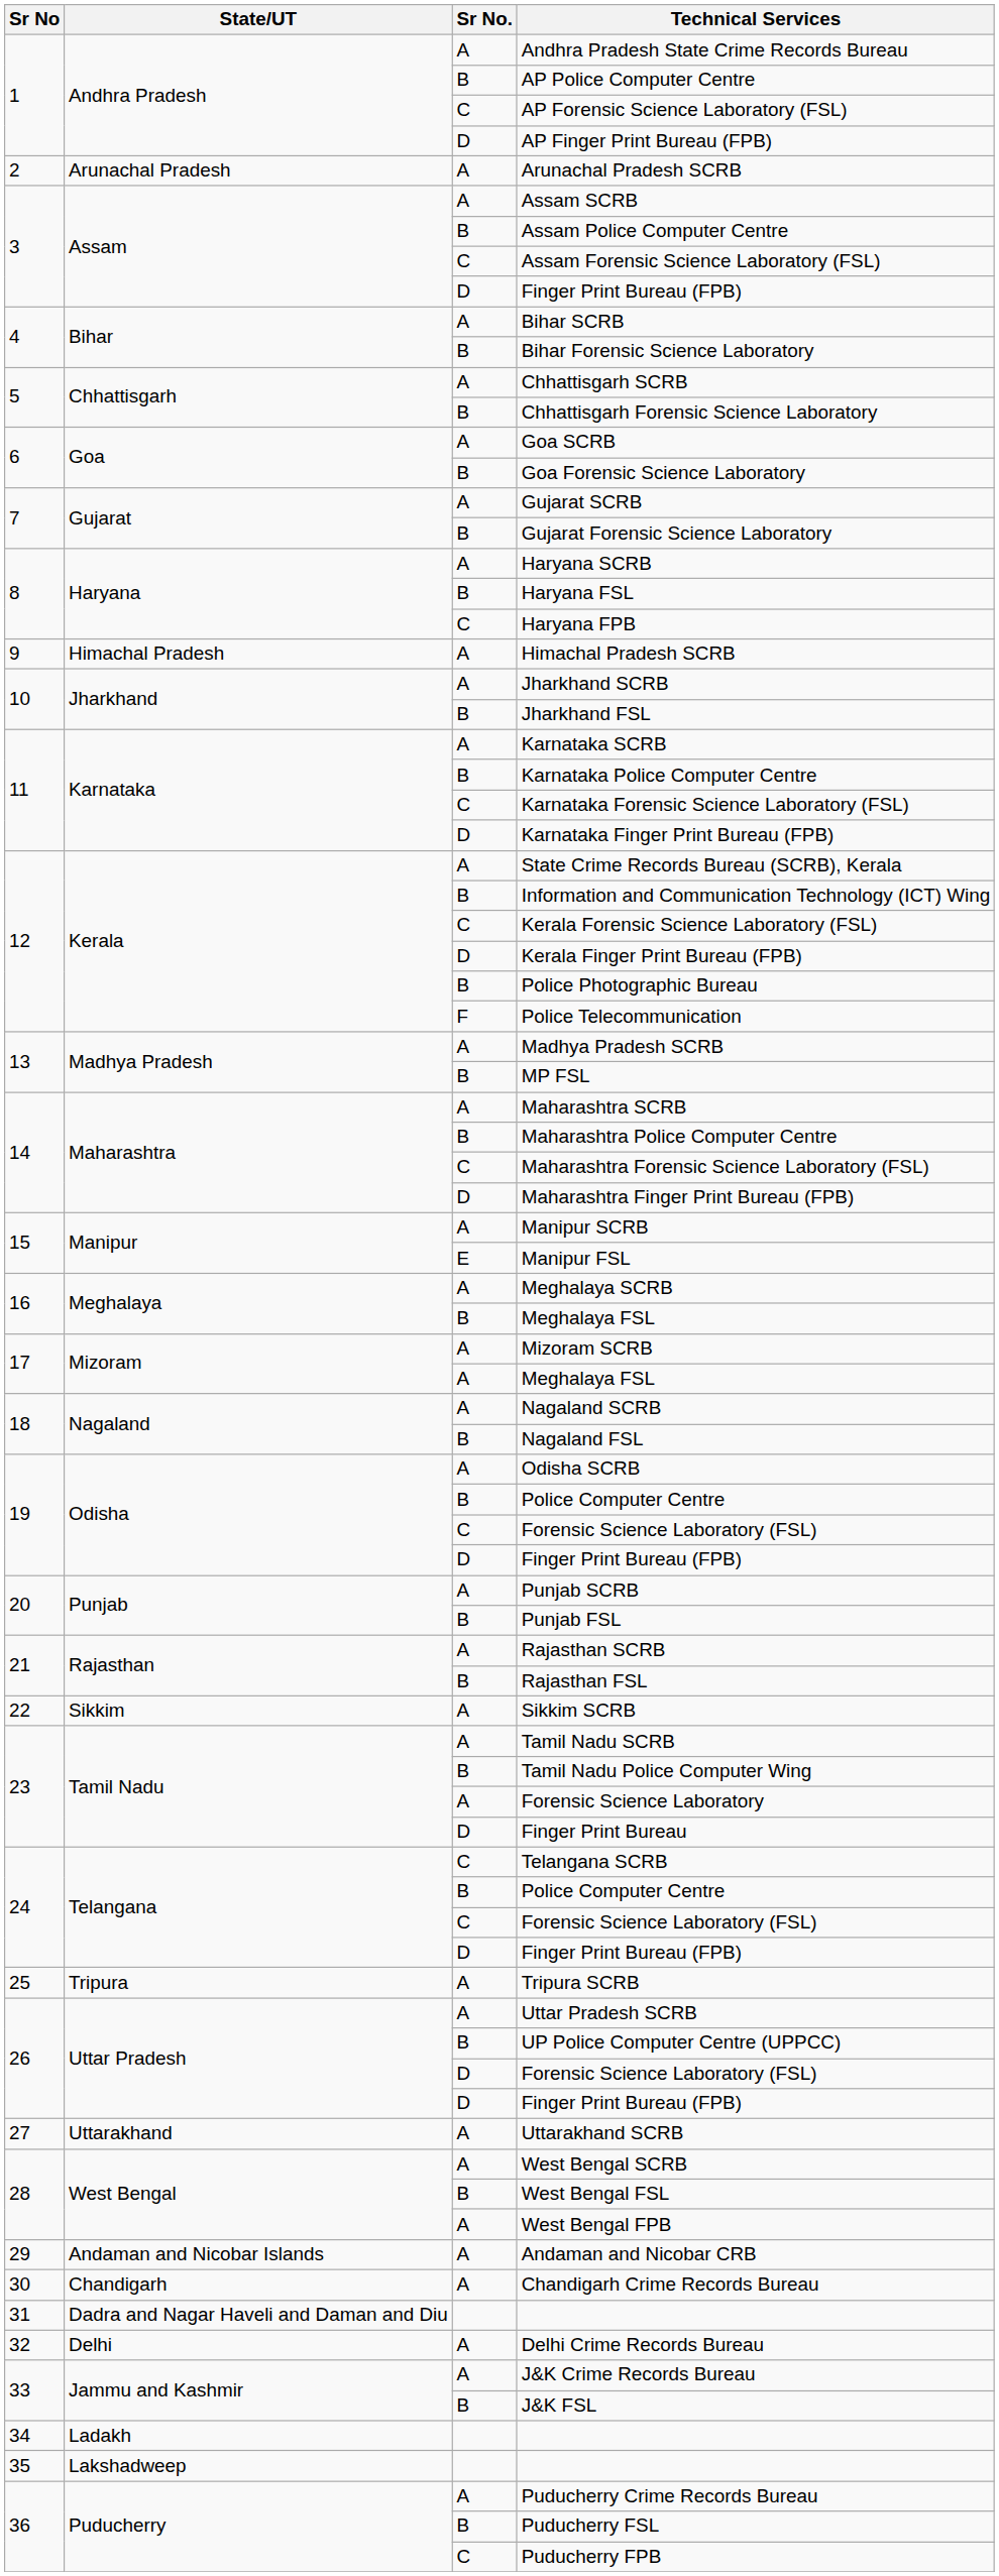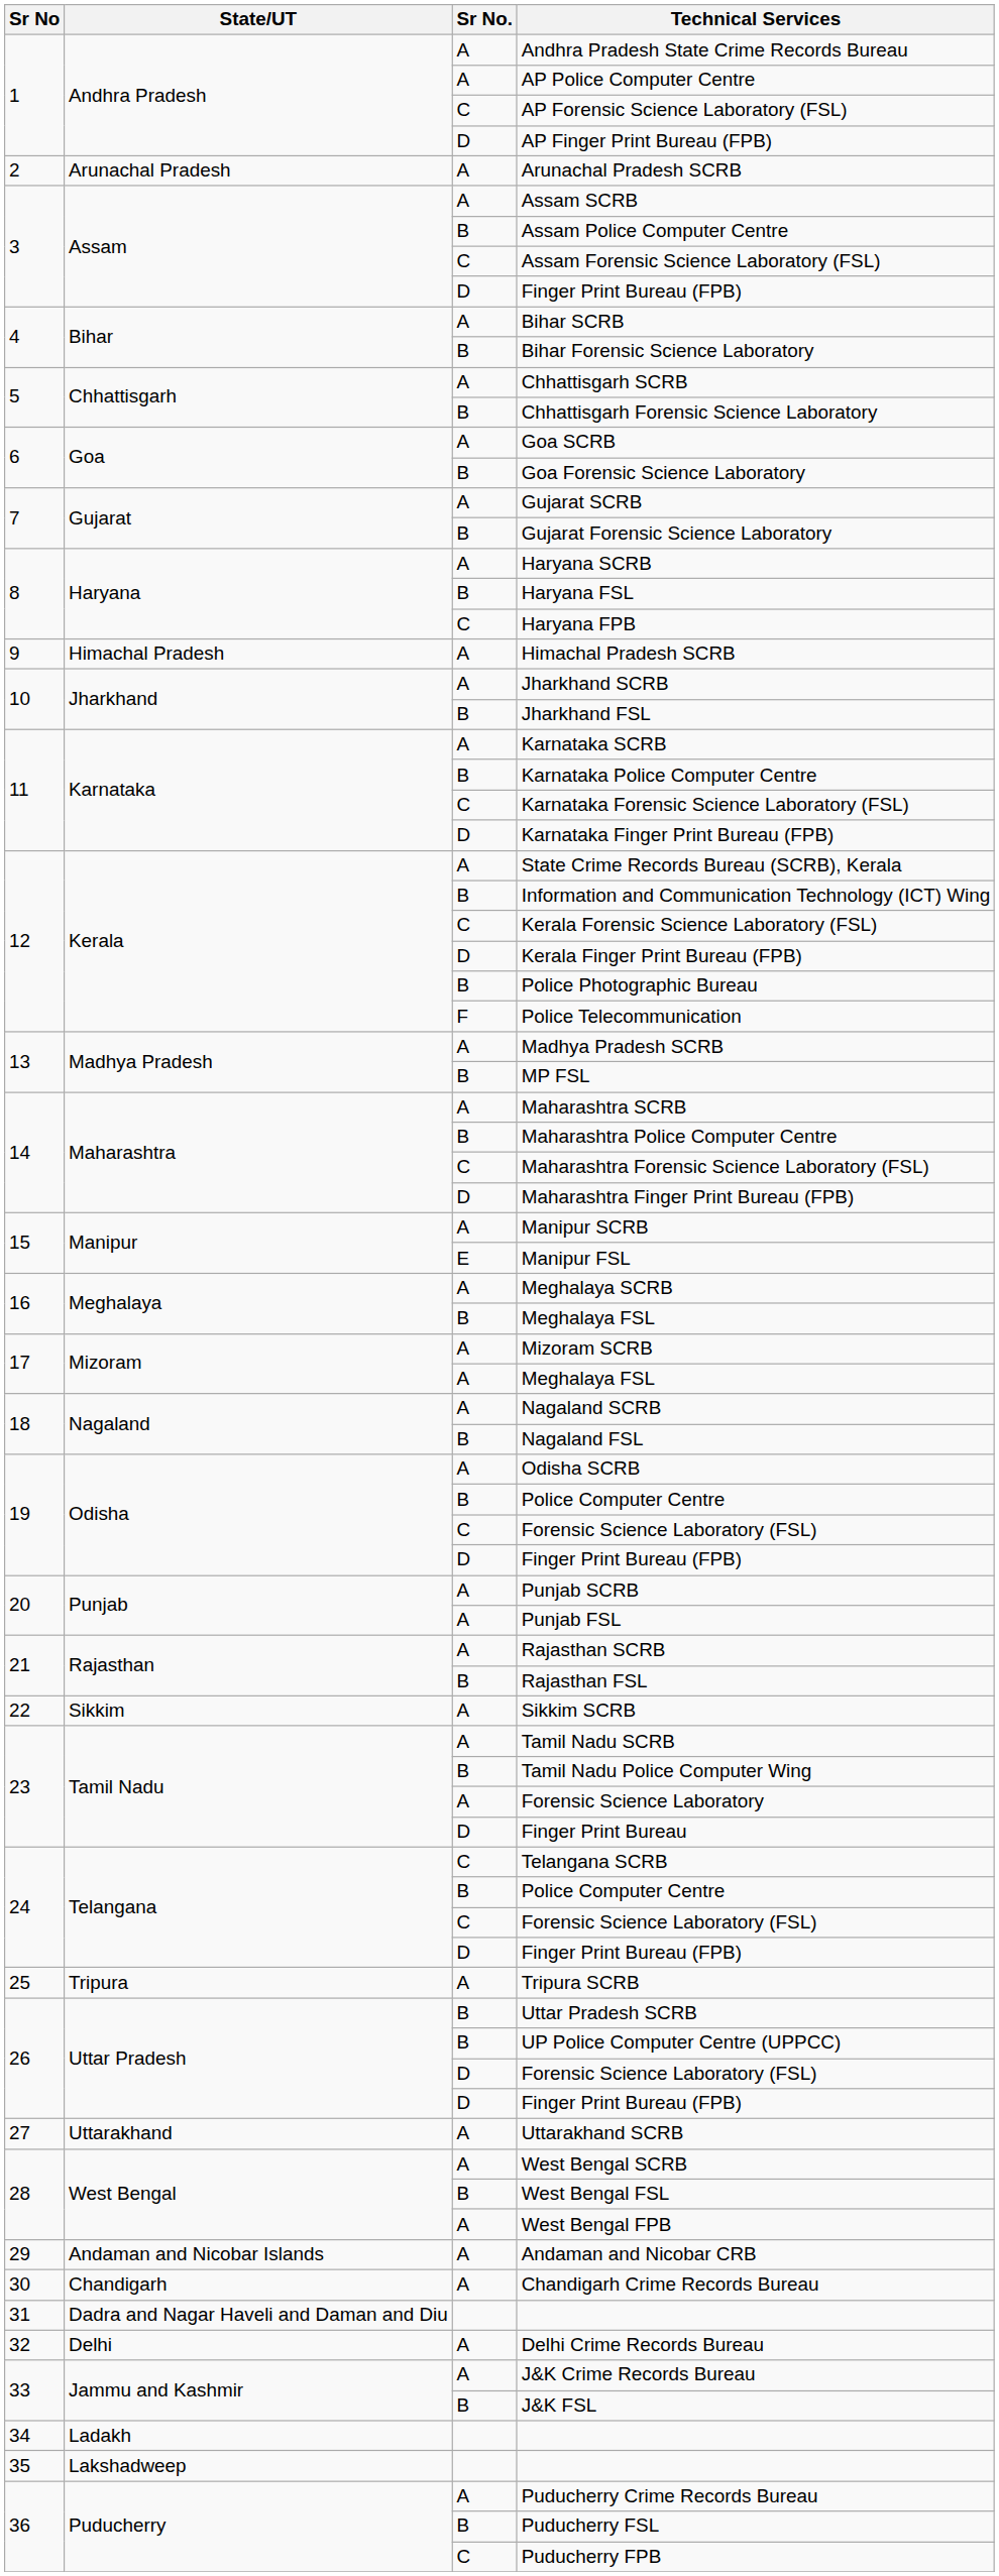 <table class=wikitable>
 <tr>
 <th>Sr No</th>
 <th>State/UT</th>
 <th>Sr No.</th>
 <th>Technical Services</th>
 </tr>
 <tr>
 <td rowspan="4">1</td>
 <td rowspan="4">Andhra Pradesh</td>
 <td>A</td>
 <td>Andhra Pradesh State Crime Records Bureau</td>
 </tr>
 <tr>
-<td>B</td>
+<td>A</td>
 <td>AP Police Computer Centre</td>
 </tr>
 <tr>
 <td>C</td>
 <td>AP Forensic Science Laboratory (FSL)</td>
 </tr>
 <tr>
 <td>D</td>
 <td>AP Finger Print Bureau (FPB)</td>
 </tr>
 <tr>
 <td>2</td>
 <td>Arunachal Pradesh</td>
 <td>A</td>
 <td>Arunachal Pradesh SCRB</td>
 </tr>
 <tr>
 <td rowspan="4">3</td>
 <td rowspan="4">Assam</td>
 <td>A</td>
 <td>Assam SCRB</td>
 </tr>
 <tr>
 <td>B</td>
 <td>Assam Police Computer Centre</td>
 </tr>
 <tr>
 <td>C</td>
 <td>Assam Forensic Science Laboratory (FSL)</td>
 </tr>
 <tr>
 <td>D</td>
 <td>Finger Print Bureau (FPB)</td>
 </tr>
 <tr>
 <td rowspan="2">4</td>
 <td rowspan="2">Bihar</td>
 <td>A</td>
 <td>Bihar SCRB</td>
 </tr>
 <tr>
 <td>B</td>
 <td>Bihar Forensic Science Laboratory</td>
 </tr>
 <tr>
 <td rowspan="2">5</td>
 <td rowspan="2">Chhattisgarh</td>
 <td>A</td>
 <td>Chhattisgarh SCRB</td>
 </tr>
 <tr>
 <td>B</td>
 <td>Chhattisgarh Forensic Science Laboratory</td>
 </tr>
 <tr>
 <td rowspan="2">6</td>
 <td rowspan="2">Goa</td>
 <td>A</td>
 <td>Goa SCRB</td>
 </tr>
 <tr>
 <td>B</td>
 <td>Goa Forensic Science Laboratory</td>
 </tr>
 <tr>
 <td rowspan="2">7</td>
 <td rowspan="2">Gujarat</td>
 <td>A</td>
 <td>Gujarat SCRB</td>
 </tr>
 <tr>
 <td>B</td>
 <td>Gujarat Forensic Science Laboratory</td>
 </tr>
 <tr>
 <td rowspan="3">8</td>
 <td rowspan="3">Haryana</td>
 <td>A</td>
 <td>Haryana SCRB</td>
 </tr>
 <tr>
 <td>B</td>
 <td>Haryana FSL</td>
 </tr>
 <tr>
 <td>C</td>
 <td>Haryana FPB</td>
 </tr>
 <tr>
 <td>9</td>
 <td>Himachal Pradesh</td>
 <td>A</td>
 <td>Himachal Pradesh SCRB</td>
 </tr>
 <tr>
 <td rowspan="2">10</td>
 <td rowspan="2">Jharkhand</td>
 <td>A</td>
 <td>Jharkhand SCRB</td>
 </tr>
 <tr>
 <td>B</td>
 <td>Jharkhand FSL</td>
 </tr>
 <tr>
 <td rowspan="4">11</td>
 <td rowspan="4">Karnataka</td>
 <td>A</td>
 <td>Karnataka SCRB</td>
 </tr>
 <tr>
 <td>B</td>
 <td>Karnataka Police Computer Centre</td>
 </tr>
 <tr>
 <td>C</td>
 <td>Karnataka Forensic Science Laboratory (FSL)</td>
 </tr>
 <tr>
 <td>D</td>
 <td>Karnataka Finger Print Bureau (FPB)</td>
 </tr>
 <tr>
 <td rowspan="6">12</td>
 <td rowspan="6">Kerala</td>
 <td>A</td>
 <td>State Crime Records Bureau (SCRB), Kerala</td>
 </tr>
 <tr>
 <td>B</td>
 <td>Information and Communication Technology (ICT) Wing</td>
 </tr>
 <tr>
 <td>C</td>
 <td>Kerala Forensic Science Laboratory (FSL)</td>
 </tr>
 <tr>
 <td>D</td>
 <td>Kerala Finger Print Bureau (FPB)</td>
 </tr>
 <tr>
 <td>B</td>
 <td>Police Photographic Bureau</td>
 </tr>
 <tr>
 <td>F</td>
 <td>Police Telecommunication</td>
 </tr>
 <tr>
 <td rowspan="2">13</td>
 <td rowspan="2">Madhya Pradesh</td>
 <td>A</td>
 <td>Madhya Pradesh SCRB</td>
 </tr>
 <tr>
 <td>B</td>
 <td>MP FSL</td>
 </tr>
 <tr>
 <td rowspan="4">14</td>
 <td rowspan="4">Maharashtra</td>
 <td>A</td>
 <td>Maharashtra SCRB</td>
 </tr>
 <tr>
 <td>B</td>
 <td>Maharashtra Police Computer Centre</td>
 </tr>
 <tr>
 <td>C</td>
 <td>Maharashtra Forensic Science Laboratory (FSL)</td>
 </tr>
 <tr>
 <td>D</td>
 <td>Maharashtra Finger Print Bureau (FPB)</td>
 </tr>
 <tr>
 <td rowspan="2">15</td>
 <td rowspan="2">Manipur</td>
 <td>A</td>
 <td>Manipur SCRB</td>
 </tr>
 <tr>
 <td>E</td>
 <td>Manipur FSL</td>
 </tr>
 <tr>
 <td rowspan="2">16</td>
 <td rowspan="2">Meghalaya</td>
 <td>A</td>
 <td>Meghalaya SCRB</td>
 </tr>
 <tr>
 <td>B</td>
 <td>Meghalaya FSL</td>
 </tr>
 <tr>
 <td rowspan="2">17</td>
 <td rowspan="2">Mizoram</td>
 <td>A</td>
 <td>Mizoram SCRB</td>
 </tr>
 <tr>
 <td>A</td>
 <td>Meghalaya FSL</td>
 </tr>
 <tr>
 <td rowspan="2">18</td>
 <td rowspan="2">Nagaland</td>
 <td>A</td>
 <td>Nagaland SCRB</td>
 </tr>
 <tr>
 <td>B</td>
 <td>Nagaland FSL</td>
 </tr>
 <tr>
 <td rowspan="4">19</td>
 <td rowspan="4">Odisha</td>
 <td>A</td>
 <td>Odisha SCRB</td>
 </tr>
 <tr>
 <td>B</td>
 <td>Police Computer Centre</td>
 </tr>
 <tr>
 <td>C</td>
 <td>Forensic Science Laboratory (FSL)</td>
 </tr>
 <tr>
 <td>D</td>
 <td>Finger Print Bureau (FPB)</td>
 </tr>
 <tr>
 <td rowspan="2">20</td>
 <td rowspan="2">Punjab</td>
 <td>A</td>
 <td>Punjab SCRB</td>
 </tr>
 <tr>
-<td>B</td>
+<td>A</td>
 <td>Punjab FSL</td>
 </tr>
 <tr>
 <td rowspan="2">21</td>
 <td rowspan="2">Rajasthan</td>
 <td>A</td>
 <td>Rajasthan SCRB</td>
 </tr>
 <tr>
 <td>B</td>
 <td>Rajasthan FSL</td>
 </tr>
 <tr>
 <td>22</td>
 <td>Sikkim</td>
 <td>A</td>
 <td>Sikkim SCRB</td>
 </tr>
 <tr>
 <td rowspan="4">23</td>
 <td rowspan="4">Tamil Nadu</td>
 <td>A</td>
 <td>Tamil Nadu SCRB</td>
 </tr>
 <tr>
 <td>B</td>
 <td>Tamil Nadu Police Computer Wing</td>
 </tr>
 <tr>
 <td>A</td>
 <td>Forensic Science Laboratory</td>
 </tr>
 <tr>
 <td>D</td>
 <td>Finger Print Bureau</td>
 </tr>
 <tr>
 <td rowspan="4">24</td>
 <td rowspan="4">Telangana</td>
 <td>C</td>
 <td>Telangana SCRB</td>
 </tr>
 <tr>
 <td>B</td>
 <td>Police Computer Centre</td>
 </tr>
 <tr>
 <td>C</td>
 <td>Forensic Science Laboratory (FSL)</td>
 </tr>
 <tr>
 <td>D</td>
 <td>Finger Print Bureau (FPB)</td>
 </tr>
 <tr>
 <td>25</td>
 <td>Tripura</td>
 <td>A</td>
 <td>Tripura SCRB</td>
 </tr>
 <tr>
 <td rowspan="4">26</td>
 <td rowspan="4">Uttar Pradesh</td>
-<td>A</td>
+<td>B</td>
 <td>Uttar Pradesh SCRB</td>
 </tr>
 <tr>
 <td>B</td>
 <td>UP Police Computer Centre (UPPCC)</td>
 </tr>
 <tr>
 <td>D</td>
 <td>Forensic Science Laboratory (FSL)</td>
 </tr>
 <tr>
 <td>D</td>
 <td>Finger Print Bureau (FPB)</td>
 </tr>
 <tr>
 <td>27</td>
 <td>Uttarakhand</td>
 <td>A</td>
 <td>Uttarakhand SCRB</td>
 </tr>
 <tr>
 <td rowspan="3">28</td>
 <td rowspan="3">West Bengal</td>
 <td>A</td>
 <td>West Bengal SCRB</td>
 </tr>
 <tr>
 <td>B</td>
 <td>West Bengal FSL</td>
 </tr>
 <tr>
 <td>A</td>
 <td>West Bengal FPB</td>
 </tr>
 <tr>
 <td>29</td>
 <td>Andaman and Nicobar Islands</td>
 <td>A</td>
 <td>Andaman and Nicobar CRB</td>
 </tr>
 <tr>
 <td>30</td>
 <td>Chandigarh</td>
 <td>A</td>
 <td>Chandigarh Crime Records Bureau</td>
 </tr>
 <tr>
 <td>31</td>
 <td>Dadra and Nagar Haveli and Daman and Diu</td>
 <td></td>
 <td></td>
 </tr>
 <tr>
 <td>32</td>
 <td>Delhi</td>
 <td>A</td>
 <td>Delhi Crime Records Bureau</td>
 </tr>
 <tr>
 <td rowspan="2">33</td>
 <td rowspan="2">Jammu and Kashmir</td>
 <td>A</td>
 <td>J&K Crime Records Bureau</td>
 </tr>
 <tr>
 <td>B</td>
 <td>J&K FSL</td>
 </tr>
 <tr>
 <td>34</td>
 <td>Ladakh</td>
 <td></td>
 <td></td>
 </tr>
 <tr>
 <td>35</td>
 <td>Lakshadweep</td>
 <td></td>
 <td></td>
 </tr>
 <tr>
 <td rowspan="3">36</td>
 <td rowspan="3">Puducherry</td>
 <td>A</td>
 <td>Puducherry Crime Records Bureau</td>
 </tr>
 <tr>
 <td>B</td>
 <td>Puducherry FSL</td>
 </tr>
 <tr>
 <td>C</td>
 <td>Puducherry FPB</td>
 </tr>
 </table>
